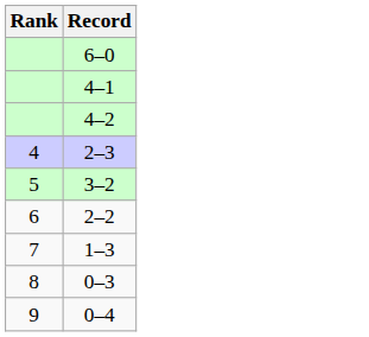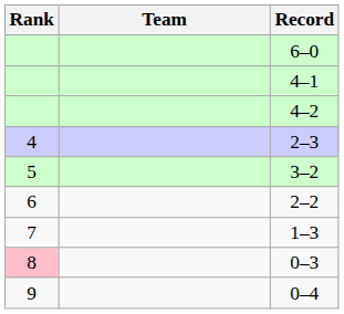 <table class=wikitable style="text-align:center;">
 <tr>
 <th>Rank</th>
+<th width=170>Team</th>
 <th>Record</th>
 </tr>
 <tr bgcolor=#ccffcc>
 <td></td>
+<td align=left></td>
 <td>6–0</td>
 </tr>
 <tr bgcolor=#ccffcc>
 <td></td>
+<td align=left></td>
 <td>4–1</td>
 </tr>
 <tr bgcolor=#ccffcc>
 <td></td>
+<td align=left></td>
 <td>4–2</td>
 </tr>
 <tr bgcolor=#ccccff>
 <td>4</td>
+<td align=left></td>
 <td>2–3</td>
 </tr>
 <tr bgcolor=#ccffcc>
 <td>5</td>
+<td align=left></td>
 <td>3–2</td>
 </tr>
 <tr>
 <td>6</td>
+<td align=left></td>
 <td>2–2</td>
 </tr>
 <tr>
 <td>7</td>
+<td align=left></td>
 <td>1–3</td>
 </tr>
 <tr>
-<td>8</td>
+<td style="background: pink;">8</td>
+<td align=left></td>
 <td>0–3</td>
 </tr>
 <tr>
 <td>9</td>
+<td align=left></td>
 <td>0–4</td>
 </tr>
 </table>
